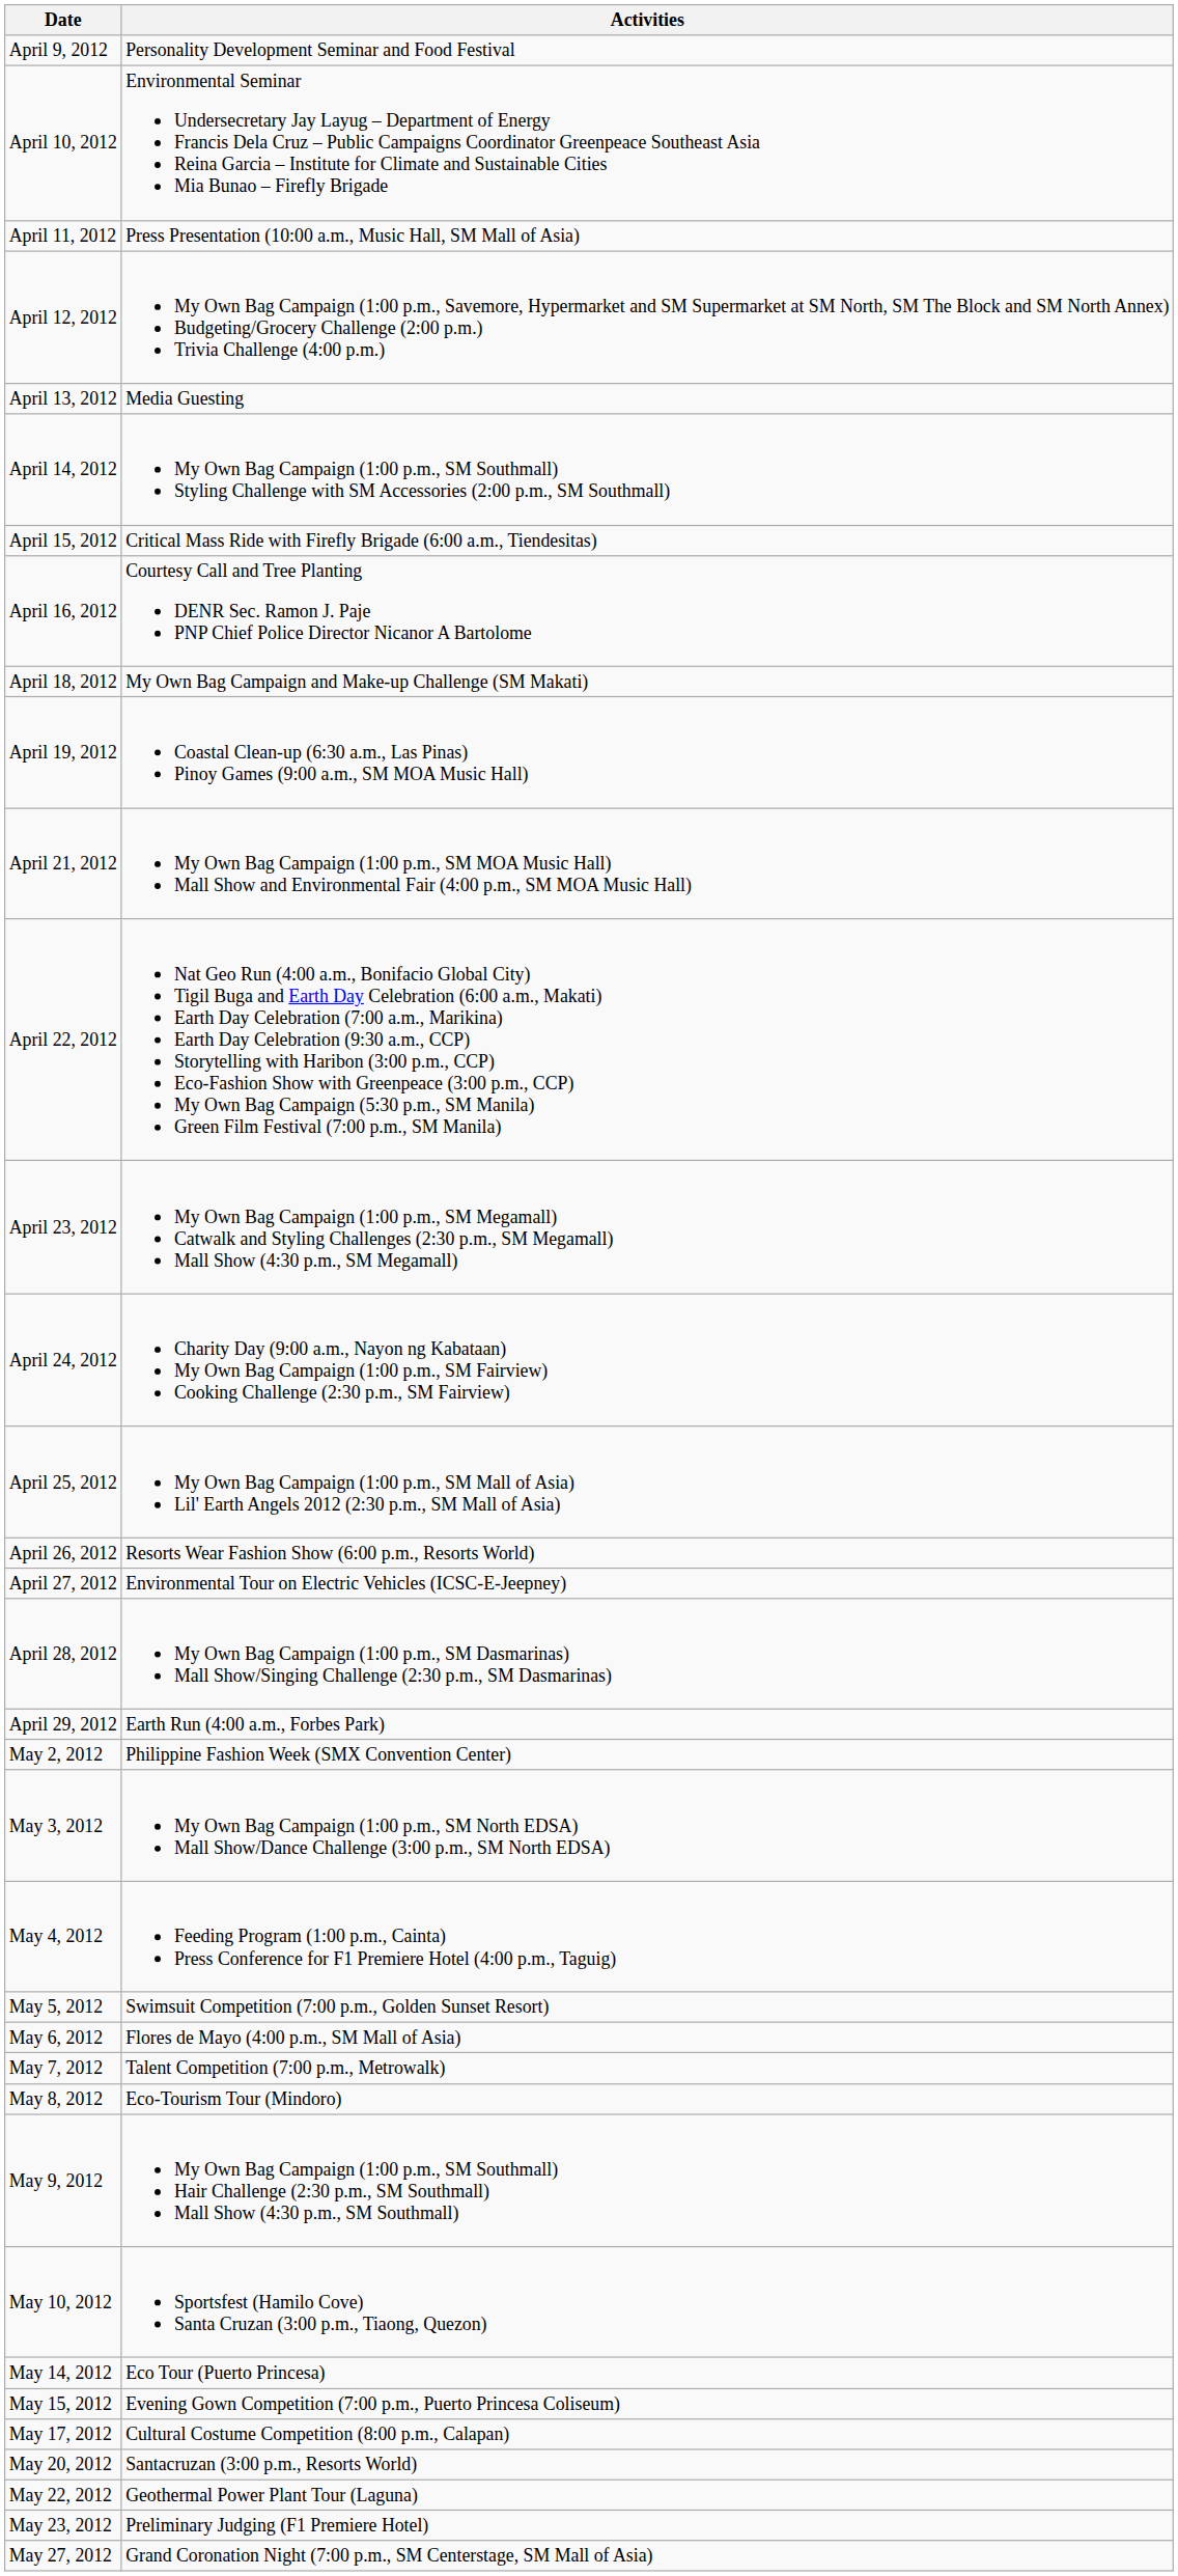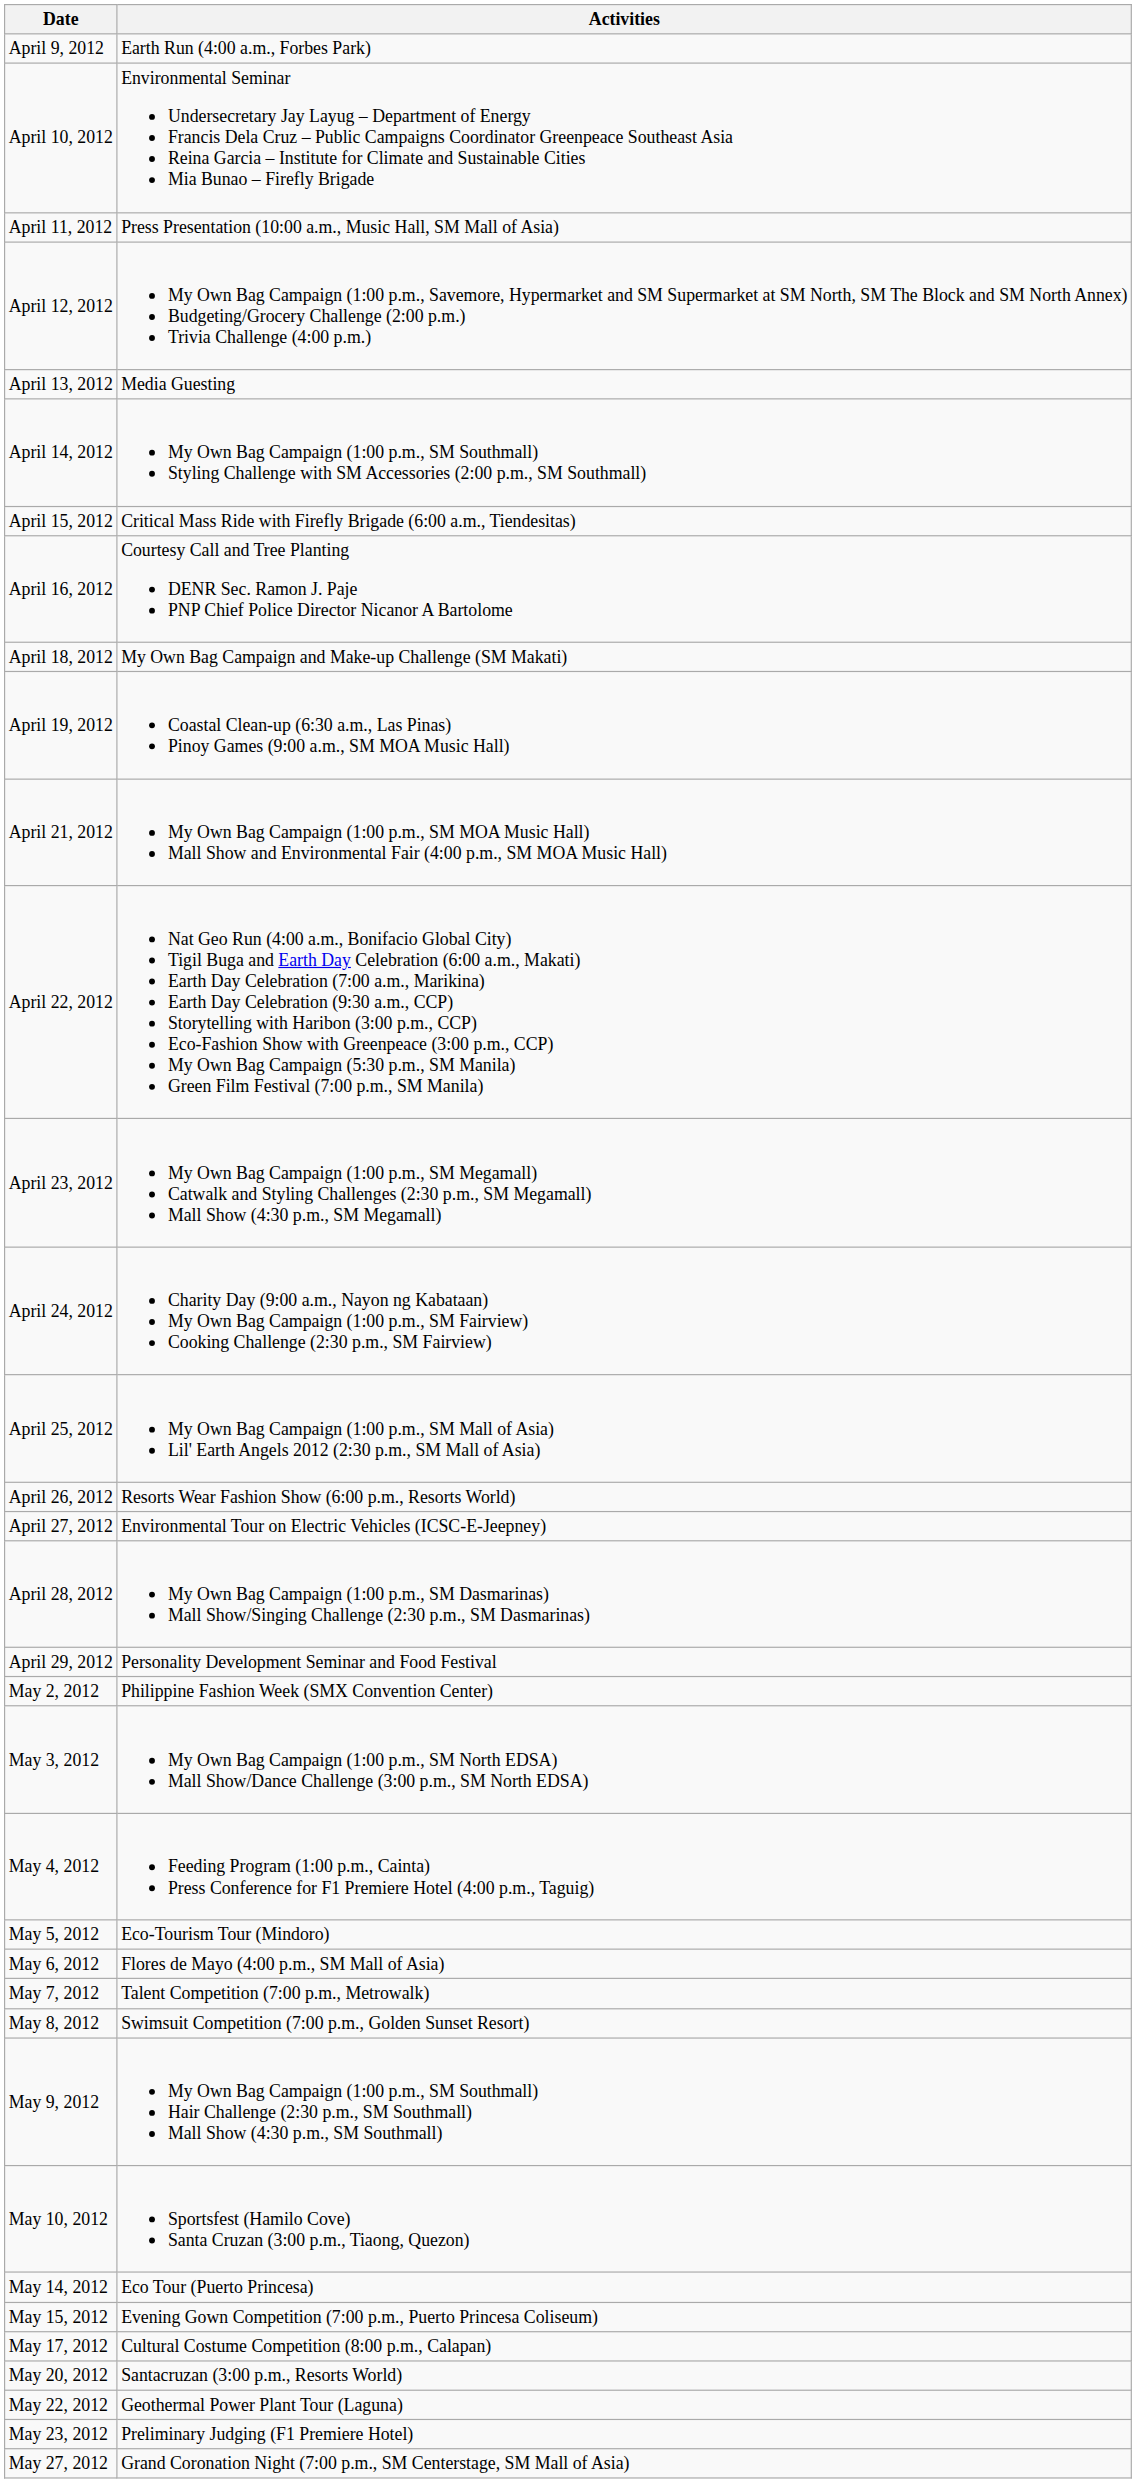 <table class="wikitable sortable" style="font-size: 95%;">
 <tr>
 <th>Date</th>
 <th>Activities</th>
 </tr>
 <tr>
 <td>April 9, 2012</td>
-<td>Personality Development Seminar and Food Festival</td>
+<td>Earth Run (4:00 a.m., Forbes Park)</td>
 </tr>
 <tr>
 <td>April 10, 2012</td>
 <td>Environmental Seminar<br><ul><li>Undersecretary Jay Layug – Department of Energy</li><li>Francis Dela Cruz – Public Campaigns Coordinator Greenpeace Southeast Asia</li><li>Reina Garcia – Institute for Climate and Sustainable Cities</li><li>Mia Bunao – Firefly Brigade</li></ul></td>
 </tr>
 <tr>
 <td>April 11, 2012</td>
 <td>Press Presentation (10:00 a.m., Music Hall, SM Mall of Asia)</td>
 </tr>
 <tr>
 <td>April 12, 2012</td>
 <td><br><ul><li>My Own Bag Campaign  (1:00 p.m., Savemore, Hypermarket and SM Supermarket at SM North, SM The Block and SM North Annex)</li><li>Budgeting/Grocery Challenge (2:00 p.m.)</li><li>Trivia Challenge (4:00 p.m.)</li></ul></td>
 </tr>
 <tr>
 <td>April 13, 2012</td>
 <td>Media Guesting</td>
 </tr>
 <tr>
 <td>April 14, 2012</td>
 <td><br><ul><li>My Own Bag Campaign (1:00 p.m., SM Southmall)</li><li>Styling Challenge with SM Accessories (2:00 p.m., SM Southmall)</li></ul></td>
 </tr>
 <tr>
 <td>April 15, 2012</td>
 <td>Critical Mass Ride with Firefly Brigade  (6:00 a.m., Tiendesitas)</td>
 </tr>
 <tr>
 <td>April 16, 2012</td>
 <td>Courtesy Call and Tree Planting<br><ul><li>DENR Sec. Ramon J. Paje</li><li>PNP Chief Police Director Nicanor A Bartolome</li></ul></td>
 </tr>
 <tr>
 <td>April 18, 2012</td>
 <td>My Own Bag Campaign and Make-up Challenge (SM Makati)</td>
 </tr>
 <tr>
 <td>April 19, 2012</td>
 <td><br><ul><li>Coastal Clean-up (6:30 a.m., Las Pinas)</li><li>Pinoy Games (9:00 a.m., SM MOA Music Hall)</li></ul></td>
 </tr>
 <tr>
 <td>April 21, 2012</td>
 <td><br><ul><li>My Own Bag Campaign (1:00 p.m., SM MOA Music Hall)</li><li>Mall Show and Environmental Fair (4:00 p.m., SM MOA Music Hall)</li></ul></td>
 </tr>
 <tr>
 <td>April 22, 2012</td>
 <td><br><ul><li>Nat Geo Run (4:00 a.m., Bonifacio Global City)</li><li>Tigil Buga and <a href='#'>Earth Day</a> Celebration (6:00 a.m., Makati)</li><li>Earth Day Celebration (7:00 a.m., Marikina)</li><li>Earth Day Celebration (9:30 a.m., CCP)</li><li>Storytelling with Haribon (3:00 p.m., CCP)</li><li>Eco-Fashion Show with Greenpeace (3:00 p.m., CCP)</li><li>My Own Bag Campaign (5:30 p.m., SM Manila)</li><li>Green Film Festival (7:00 p.m., SM Manila)</li></ul></td>
 </tr>
 <tr>
 <td>April 23, 2012</td>
 <td><br><ul><li>My Own Bag Campaign (1:00 p.m., SM Megamall)</li><li>Catwalk and Styling Challenges (2:30 p.m., SM Megamall)</li><li>Mall Show (4:30 p.m., SM Megamall)</li></ul></td>
 </tr>
 <tr>
 <td>April 24, 2012</td>
 <td><br><ul><li>Charity Day (9:00 a.m., Nayon ng Kabataan)</li><li>My Own Bag Campaign (1:00 p.m., SM Fairview)</li><li>Cooking Challenge (2:30 p.m., SM Fairview)</li></ul></td>
 </tr>
 <tr>
 <td>April 25, 2012</td>
 <td><br><ul><li>My Own Bag Campaign (1:00 p.m., SM Mall of Asia)</li><li>Lil' Earth Angels 2012 (2:30 p.m., SM Mall of Asia)</li></ul></td>
 </tr>
 <tr>
 <td>April 26, 2012</td>
 <td>Resorts Wear Fashion Show (6:00 p.m., Resorts World)</td>
 </tr>
 <tr>
 <td>April 27, 2012</td>
 <td>Environmental Tour on Electric Vehicles (ICSC-E-Jeepney)</td>
 </tr>
 <tr>
 <td>April 28, 2012</td>
 <td><br><ul><li>My Own Bag Campaign (1:00 p.m., SM Dasmarinas)</li><li>Mall Show/Singing Challenge (2:30 p.m., SM Dasmarinas)</li></ul></td>
 </tr>
 <tr>
 <td>April 29, 2012</td>
-<td>Earth Run (4:00 a.m., Forbes Park)</td>
+<td>Personality Development Seminar and Food Festival</td>
 </tr>
 <tr>
 <td>May 2, 2012</td>
 <td>Philippine Fashion Week (SMX Convention Center)</td>
 </tr>
 <tr>
 <td>May 3, 2012</td>
 <td><br><ul><li>My Own Bag Campaign (1:00 p.m., SM North EDSA)</li><li>Mall Show/Dance Challenge (3:00 p.m., SM North EDSA)</li></ul></td>
 </tr>
 <tr>
 <td>May 4, 2012</td>
 <td><br><ul><li>Feeding Program (1:00 p.m., Cainta)</li><li>Press Conference for F1 Premiere Hotel (4:00 p.m., Taguig)</li></ul></td>
 </tr>
 <tr>
 <td>May 5, 2012</td>
-<td>Swimsuit Competition (7:00 p.m., Golden Sunset Resort)</td>
+<td>Eco-Tourism Tour (Mindoro)</td>
 </tr>
 <tr>
 <td>May 6, 2012</td>
 <td>Flores de Mayo (4:00 p.m., SM Mall of Asia)</td>
 </tr>
 <tr>
 <td>May 7, 2012</td>
 <td>Talent Competition (7:00 p.m., Metrowalk)</td>
 </tr>
 <tr>
 <td>May 8, 2012</td>
-<td>Eco-Tourism Tour (Mindoro)</td>
+<td>Swimsuit Competition (7:00 p.m., Golden Sunset Resort)</td>
 </tr>
 <tr>
 <td>May 9, 2012</td>
 <td><br><ul><li>My Own Bag Campaign (1:00 p.m., SM Southmall)</li><li>Hair Challenge (2:30 p.m., SM Southmall)</li><li>Mall Show (4:30 p.m., SM Southmall)</li></ul></td>
 </tr>
 <tr>
 <td>May 10, 2012</td>
 <td><br><ul><li>Sportsfest (Hamilo Cove)</li><li>Santa Cruzan (3:00 p.m., Tiaong, Quezon)</li></ul></td>
 </tr>
 <tr>
 <td>May 14, 2012</td>
 <td>Eco Tour (Puerto Princesa)</td>
 </tr>
 <tr>
 <td>May 15, 2012</td>
 <td>Evening Gown Competition (7:00 p.m., Puerto Princesa Coliseum)</td>
 </tr>
 <tr>
 <td>May 17, 2012</td>
 <td>Cultural Costume Competition (8:00 p.m., Calapan)</td>
 </tr>
 <tr>
 <td>May 20, 2012</td>
 <td>Santacruzan (3:00 p.m., Resorts World)</td>
 </tr>
 <tr>
 <td>May 22, 2012</td>
 <td>Geothermal Power Plant Tour (Laguna)</td>
 </tr>
 <tr>
 <td>May 23, 2012</td>
 <td>Preliminary Judging (F1 Premiere Hotel)</td>
 </tr>
 <tr>
 <td>May 27, 2012</td>
 <td>Grand Coronation Night (7:00 p.m., SM Centerstage, SM Mall of Asia)</td>
 </tr>
 </table>
